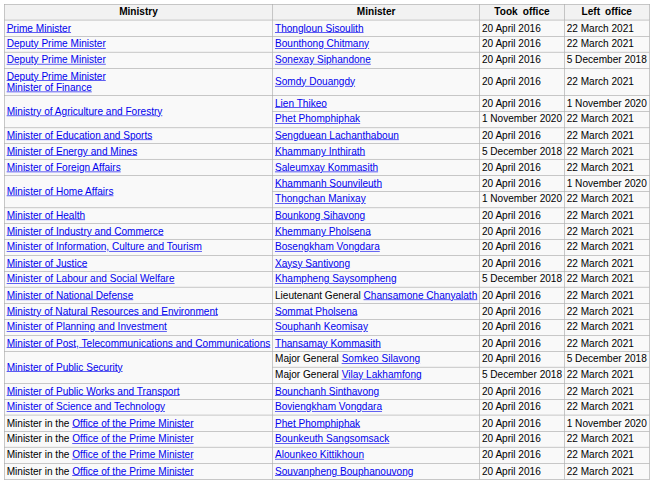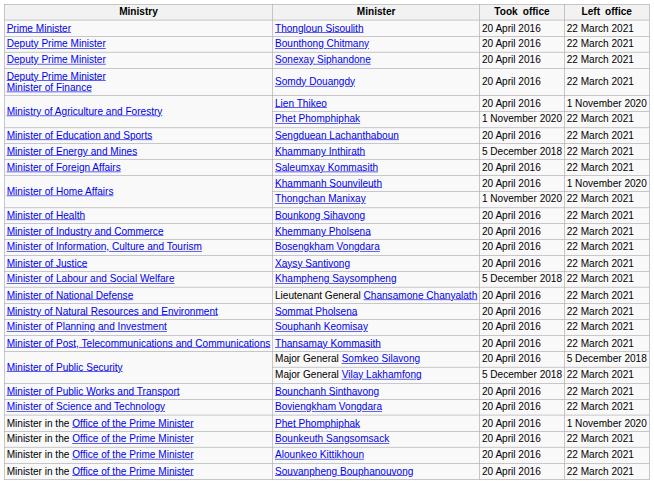 <table class="wikitable">
 <tr>
 <th>Ministry</th>
 <th>Minister</th>
 <th>Took office</th>
 <th>Left office</th>
 </tr>
 <tr>
 <td><a href='#'>Prime Minister</a></td>
 <td><a href='#'>Thongloun Sisoulith</a></td>
 <td>20 April 2016</td>
 <td>22 March 2021</td>
 </tr>
 <tr>
 <td><a href='#'>Deputy Prime Minister</a></td>
 <td><a href='#'>Bounthong Chitmany</a></td>
 <td>20 April 2016</td>
 <td>22 March 2021</td>
 </tr>
 <tr>
 <td><a href='#'>Deputy Prime Minister</a></td>
 <td><a href='#'>Sonexay Siphandone</a></td>
 <td>20 April 2016</td>
-<td>5 December 2018</td>
+<td>22 March 2021</td>
 </tr>
 <tr>
 <td><a href='#'>Deputy Prime Minister</a><br><a href='#'>Minister of Finance</a></td>
 <td><a href='#'>Somdy Douangdy</a></td>
 <td>20 April 2016</td>
 <td>22 March 2021</td>
 </tr>
 <tr>
 <td rowspan="2"><a href='#'>Ministry of Agriculture and Forestry</a></td>
 <td><a href='#'>Lien Thikeo</a></td>
 <td>20 April 2016</td>
 <td>1 November 2020</td>
 </tr>
 <tr>
 <td><a href='#'>Phet Phomphiphak</a></td>
 <td>1 November 2020</td>
 <td>22 March 2021</td>
 </tr>
 <tr>
 <td><a href='#'>Minister of Education and Sports</a></td>
 <td><a href='#'>Sengduean Lachanthaboun</a></td>
 <td>20 April 2016</td>
 <td>22 March 2021</td>
 </tr>
 <tr>
 <td><a href='#'>Minister of Energy and Mines</a></td>
 <td><a href='#'>Khammany Inthirath</a></td>
 <td>5 December 2018</td>
 <td>22 March 2021</td>
 </tr>
 <tr>
 <td><a href='#'>Minister of Foreign Affairs</a></td>
 <td><a href='#'>Saleumxay Kommasith</a></td>
 <td>20 April 2016</td>
 <td>22 March 2021</td>
 </tr>
 <tr>
 <td rowspan="2"><a href='#'>Minister of Home Affairs</a></td>
 <td><a href='#'>Khammanh Sounvileuth</a></td>
 <td>20 April 2016</td>
 <td>1 November 2020</td>
 </tr>
 <tr>
 <td><a href='#'>Thongchan Manixay</a></td>
 <td>1 November 2020</td>
 <td>22 March 2021</td>
 </tr>
 <tr>
 <td><a href='#'>Minister of Health</a></td>
 <td><a href='#'>Bounkong Sihavong</a></td>
 <td>20 April 2016</td>
 <td>22 March 2021</td>
 </tr>
 <tr>
 <td><a href='#'>Minister of Industry and Commerce</a></td>
 <td><a href='#'>Khemmany Pholsena</a></td>
 <td>20 April 2016</td>
 <td>22 March 2021</td>
 </tr>
 <tr>
 <td><a href='#'>Minister of Information, Culture and Tourism</a></td>
 <td><a href='#'>Bosengkham Vongdara</a></td>
 <td>20 April 2016</td>
 <td>22 March 2021</td>
 </tr>
 <tr>
 <td><a href='#'>Minister of Justice</a></td>
 <td><a href='#'>Xaysy Santivong</a></td>
 <td>20 April 2016</td>
 <td>22 March 2021</td>
 </tr>
 <tr>
 <td><a href='#'>Minister of Labour and Social Welfare</a></td>
 <td><a href='#'>Khampheng Saysompheng</a></td>
 <td>5 December 2018</td>
 <td>22 March 2021</td>
 </tr>
 <tr>
 <td><a href='#'>Minister of National Defense</a></td>
 <td>Lieutenant General <a href='#'>Chansamone Chanyalath</a></td>
 <td>20 April 2016</td>
 <td>22 March 2021</td>
 </tr>
 <tr>
 <td><a href='#'>Ministry of Natural Resources and Environment</a></td>
 <td><a href='#'>Sommat Pholsena</a></td>
 <td>20 April 2016</td>
 <td>22 March 2021</td>
 </tr>
 <tr>
 <td><a href='#'>Minister of Planning and Investment</a></td>
 <td><a href='#'>Souphanh Keomisay</a></td>
 <td>20 April 2016</td>
 <td>22 March 2021</td>
 </tr>
 <tr>
 <td><a href='#'>Minister of Post, Telecommunications and Communications</a></td>
 <td><a href='#'>Thansamay Kommasith</a></td>
 <td>20 April 2016</td>
 <td>22 March 2021</td>
 </tr>
 <tr>
 <td rowspan="2"><a href='#'>Minister of Public Security</a></td>
 <td>Major General <a href='#'>Somkeo Silavong</a></td>
 <td>20 April 2016</td>
 <td>5 December 2018</td>
 </tr>
 <tr>
 <td>Major General <a href='#'>Vilay Lakhamfong</a></td>
 <td>5 December 2018</td>
 <td>22 March 2021</td>
 </tr>
 <tr>
 <td><a href='#'>Minister of Public Works and Transport</a></td>
 <td><a href='#'>Bounchanh Sinthavong</a></td>
 <td>20 April 2016</td>
 <td>22 March 2021</td>
 </tr>
 <tr>
 <td><a href='#'>Minister of Science and Technology</a></td>
 <td><a href='#'>Boviengkham Vongdara</a></td>
 <td>20 April 2016</td>
 <td>22 March 2021</td>
 </tr>
 <tr>
 <td>Minister in the <a href='#'>Office of the Prime Minister</a></td>
 <td><a href='#'>Phet Phomphiphak</a></td>
 <td>20 April 2016</td>
 <td>1 November 2020</td>
 </tr>
 <tr>
 <td>Minister in the <a href='#'>Office of the Prime Minister</a></td>
 <td><a href='#'>Bounkeuth Sangsomsack</a></td>
 <td>20 April 2016</td>
 <td>22 March 2021</td>
 </tr>
 <tr>
 <td>Minister in the <a href='#'>Office of the Prime Minister</a></td>
 <td><a href='#'>Alounkeo Kittikhoun</a></td>
 <td>20 April 2016</td>
 <td>22 March 2021</td>
 </tr>
 <tr>
 <td>Minister in the <a href='#'>Office of the Prime Minister</a></td>
 <td><a href='#'>Souvanpheng Bouphanouvong</a></td>
 <td>20 April 2016</td>
 <td>22 March 2021</td>
 </tr>
 </table>
